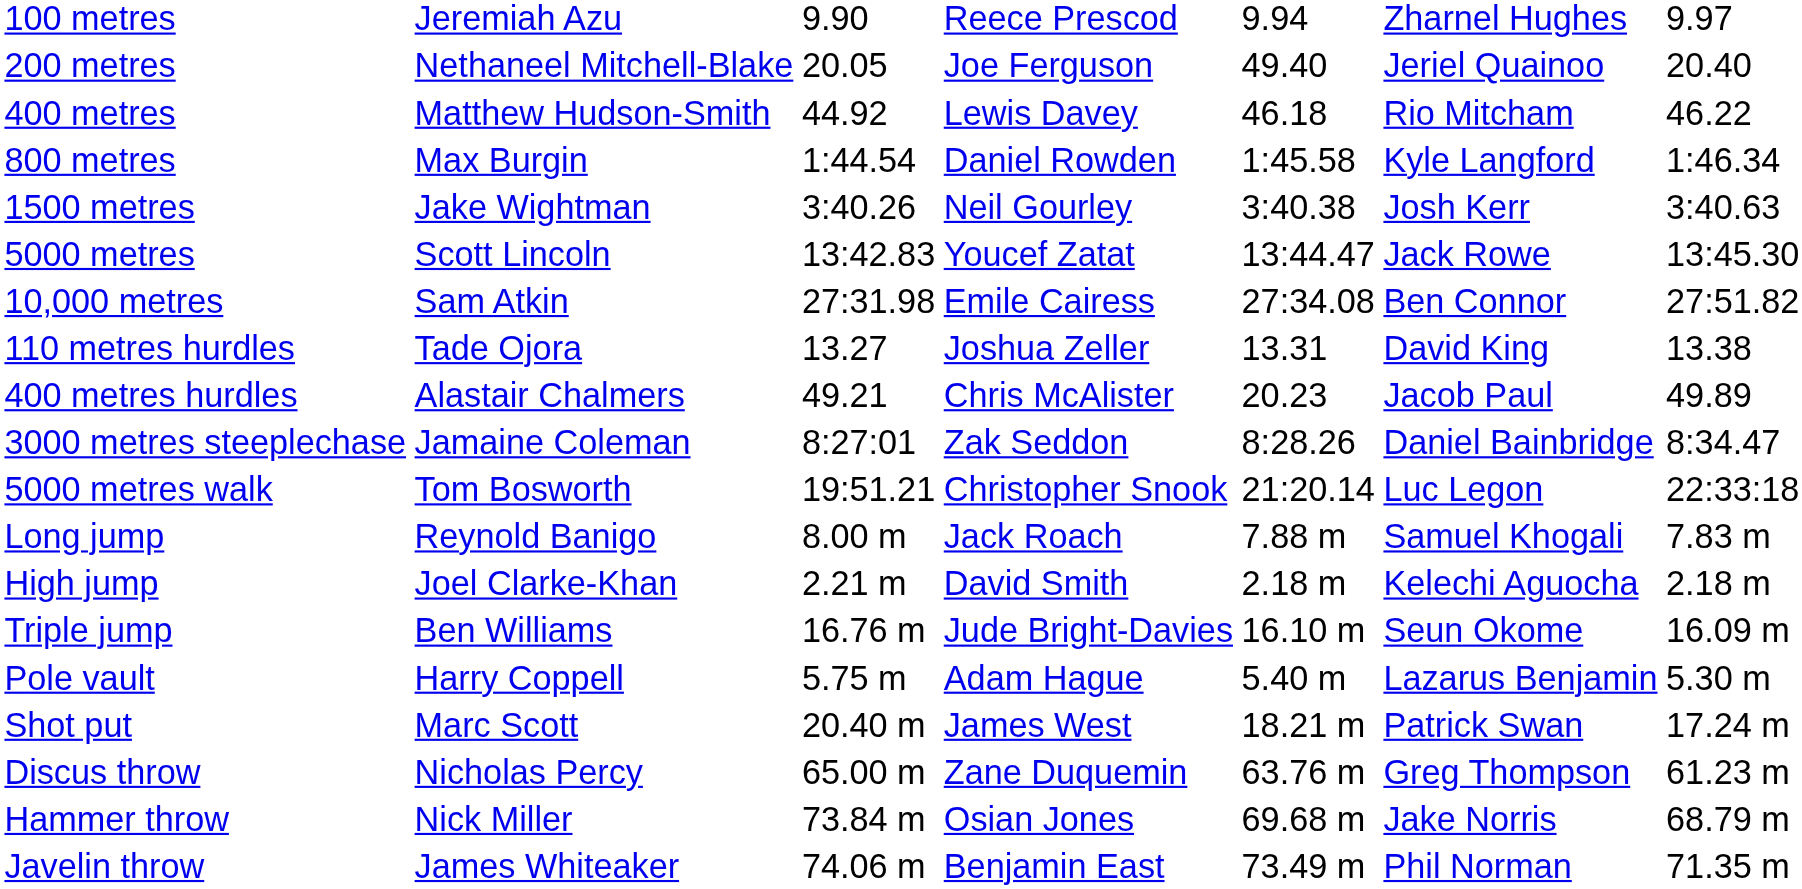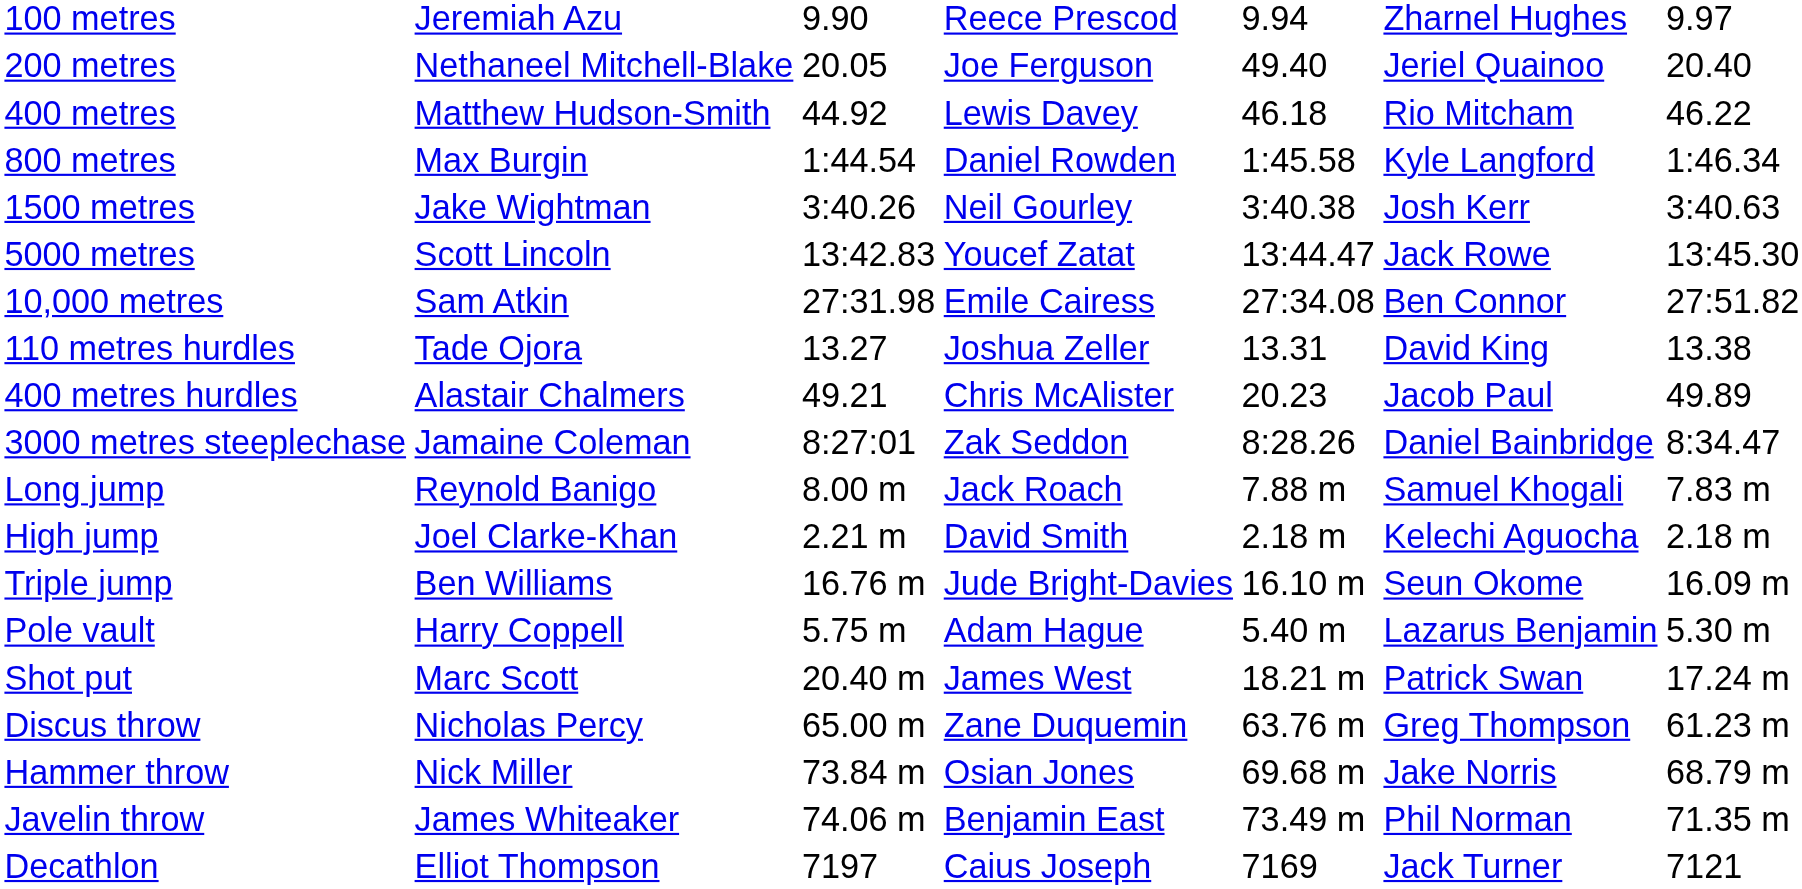 <table>
 <tr>
 <td><a href='#'>100 metres</a></td>
 <td><a href='#'>Jeremiah Azu</a></td>
 <td>9.90</td>
 <td><a href='#'>Reece Prescod</a></td>
 <td>9.94</td>
 <td><a href='#'>Zharnel Hughes</a></td>
 <td>9.97</td>
 </tr>
 <tr>
 <td><a href='#'>200 metres</a></td>
 <td><a href='#'>Nethaneel Mitchell-Blake</a></td>
 <td>20.05 </td>
 <td><a href='#'>Joe Ferguson</a></td>
 <td>49.40</td>
 <td><a href='#'>Jeriel Quainoo</a></td>
 <td>20.40 </td>
 </tr>
 <tr>
 <td><a href='#'>400 metres</a></td>
 <td><a href='#'>Matthew Hudson-Smith</a></td>
 <td>44.92</td>
 <td><a href='#'>Lewis Davey</a></td>
 <td>46.18 </td>
 <td><a href='#'>Rio Mitcham</a></td>
 <td>46.22 </td>
 </tr>
 <tr>
 <td><a href='#'>800 metres</a></td>
 <td><a href='#'>Max Burgin</a></td>
 <td>1:44.54</td>
 <td><a href='#'>Daniel Rowden</a></td>
 <td>1:45.58 </td>
 <td><a href='#'>Kyle Langford</a></td>
 <td>1:46.34</td>
 </tr>
 <tr>
 <td><a href='#'>1500 metres</a></td>
 <td><a href='#'>Jake Wightman</a></td>
 <td>3:40.26</td>
 <td><a href='#'>Neil Gourley</a></td>
 <td>3:40.38</td>
 <td><a href='#'>Josh Kerr</a></td>
 <td>3:40.63</td>
 </tr>
 <tr>
 <td><a href='#'>5000 metres</a></td>
 <td><a href='#'>Scott Lincoln</a></td>
 <td>13:42.83</td>
 <td><a href='#'>Youcef Zatat</a></td>
 <td>13:44.47 </td>
 <td><a href='#'>Jack Rowe</a></td>
 <td>13:45.30</td>
 </tr>
 <tr>
 <td><a href='#'>10,000 metres</a></td>
 <td><a href='#'>Sam Atkin</a></td>
 <td>27:31.98</td>
 <td><a href='#'>Emile Cairess</a></td>
 <td>27:34.08 </td>
 <td><a href='#'>Ben Connor</a></td>
 <td>27:51.82 </td>
 </tr>
 <tr>
 <td><a href='#'>110 metres hurdles</a></td>
 <td><a href='#'>Tade Ojora</a></td>
 <td>13.27</td>
 <td><a href='#'>Joshua Zeller</a></td>
 <td>13.31</td>
 <td><a href='#'>David King</a></td>
 <td>13.38</td>
 </tr>
 <tr>
 <td><a href='#'>400 metres hurdles</a></td>
 <td><a href='#'>Alastair Chalmers</a></td>
 <td>49.21</td>
 <td><a href='#'>Chris McAlister</a></td>
 <td>20.23 </td>
 <td><a href='#'>Jacob Paul</a></td>
 <td>49.89</td>
 </tr>
 <tr>
 <td><a href='#'>3000 metres steeplechase</a></td>
 <td><a href='#'>Jamaine Coleman</a></td>
 <td>8:27:01 </td>
 <td><a href='#'>Zak Seddon</a></td>
 <td>8:28.26</td>
 <td><a href='#'>Daniel Bainbridge</a></td>
 <td>8:34.47</td>
 </tr>
 <tr>
-<td><a href='#'>5000 metres walk</a></td>
-<td><a href='#'>Tom Bosworth</a></td>
-<td>19:51.21</td>
-<td><a href='#'>Christopher Snook</a></td>
-<td>21:20.14</td>
-<td><a href='#'>Luc Legon</a></td>
-<td>22:33:18 </td>
-</tr>
-<tr>
 <td><a href='#'>Long jump</a></td>
 <td><a href='#'>Reynold Banigo</a></td>
 <td>8.00 m</td>
 <td><a href='#'>Jack Roach</a></td>
 <td>7.88 m</td>
 <td><a href='#'>Samuel Khogali</a></td>
 <td>7.83 m </td>
 </tr>
 <tr>
 <td><a href='#'>High jump</a></td>
 <td><a href='#'>Joel Clarke-Khan</a></td>
 <td>2.21 m</td>
 <td><a href='#'>David Smith</a></td>
 <td>2.18 m</td>
 <td><a href='#'>Kelechi Aguocha</a></td>
 <td>2.18 m </td>
 </tr>
 <tr>
 <td><a href='#'>Triple jump</a></td>
 <td><a href='#'>Ben Williams</a></td>
 <td>16.76 m</td>
 <td><a href='#'>Jude Bright-Davies</a></td>
 <td>16.10 m</td>
 <td><a href='#'>Seun Okome</a></td>
 <td>16.09 m</td>
 </tr>
 <tr>
 <td><a href='#'>Pole vault</a></td>
 <td><a href='#'>Harry Coppell</a></td>
 <td>5.75 m </td>
 <td><a href='#'>Adam Hague</a></td>
 <td>5.40 m</td>
 <td><a href='#'>Lazarus Benjamin</a></td>
 <td>5.30 m </td>
 </tr>
 <tr>
 <td><a href='#'>Shot put</a></td>
 <td><a href='#'>Marc Scott</a></td>
 <td>20.40 m</td>
 <td><a href='#'>James West</a></td>
 <td>18.21 m</td>
 <td><a href='#'>Patrick Swan</a></td>
 <td>17.24 m</td>
 </tr>
 <tr>
 <td><a href='#'>Discus throw</a></td>
 <td><a href='#'>Nicholas Percy</a></td>
 <td>65.00 m </td>
 <td><a href='#'>Zane Duquemin</a></td>
 <td>63.76 m </td>
 <td><a href='#'>Greg Thompson</a></td>
 <td>61.23 m </td>
 </tr>
 <tr>
 <td><a href='#'>Hammer throw</a></td>
 <td><a href='#'>Nick Miller</a></td>
 <td>73.84 m</td>
 <td><a href='#'>Osian Jones</a></td>
 <td>69.68 m</td>
 <td><a href='#'>Jake Norris</a></td>
 <td>68.79 m</td>
 </tr>
 <tr>
 <td><a href='#'>Javelin throw</a></td>
 <td><a href='#'>James Whiteaker</a></td>
 <td>74.06 m</td>
 <td><a href='#'>Benjamin East</a></td>
 <td>73.49 m </td>
 <td><a href='#'>Phil Norman</a></td>
 <td>71.35 m</td>
 </tr>
+<tr>
+<td><a href='#'>Decathlon</a></td>
+<td><a href='#'>Elliot Thompson</a></td>
+<td>7197</td>
+<td><a href='#'>Caius Joseph</a></td>
+<td>7169</td>
+<td><a href='#'>Jack Turner</a></td>
+<td>7121</td>
+</tr>
 </table>
